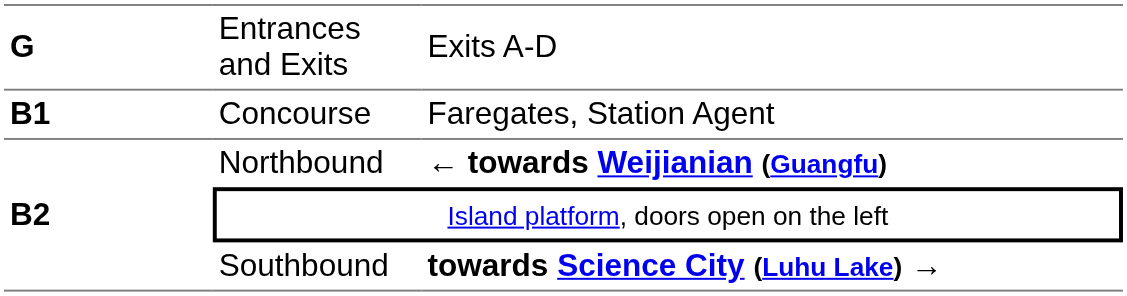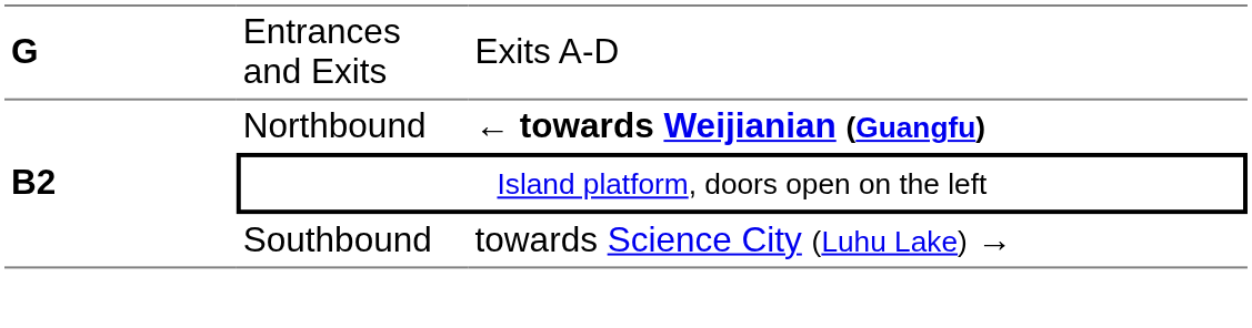 <table cellspacing=0 cellpadding=3>
 <tr>
 <td style="border-top:solid 1px gray;border-bottom:solid 1px gray;" width=100><strong>G</strong></td>
 <td style="border-top:solid 1px gray;border-bottom:solid 1px gray;" width=100>Entrances and Exits</td>
 <td style="border-top:solid 1px gray;border-bottom:solid 1px gray;" width=350>Exits A-D</td>
-</tr>
-<tr>
-<td style="border-bottom:solid 1px gray;"><strong>B1</strong></td>
-<td style="border-bottom:solid 1px gray;">Concourse</td>
-<td style="border-bottom:solid 1px gray;">Faregates, Station Agent</td>
 </tr>
 <tr>
 <td style="border-bottom:solid 1px gray;" rowspan=3><strong>B2</strong></td>
 <td>Northbound</td>
 <td><strong>←  towards <a href='#'>Weijianian</a> <small>(<a href='#'>Guangfu</a>)</small></strong></td>
 </tr>
 <tr>
 <td style="border-right:solid 2px black;border-left:solid 2px black;border-top:solid 2px black;border-bottom:solid 2px black;text-align:center;" colspan=2><small><a href='#'>Island platform</a>, doors open on the left</small></td>
 </tr>
 <tr>
 <td style="border-bottom:solid 1px gray;">Southbound</td>
-<td style="border-bottom:solid 1px gray;"><strong>  towards <a href='#'>Science City</a> <small>(<a href='#'>Luhu Lake</a>)</small> →</strong></td>
+<td style="border-bottom:solid 1px gray;">  towards <a href='#'>Science City</a> <small>(<a href='#'>Luhu Lake</a>)</small> →</td>
 </tr>
 </table>
